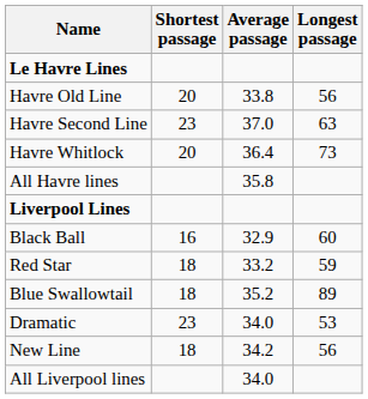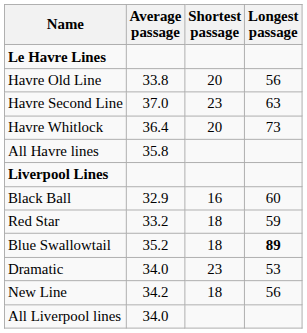 <table Class="wikitable">
 <tr>
 <th>Name</th>
+<th>Average<br>passage</th>
 <th>Shortest<br>passage</th>
-<th>Average<br>passage</th>
 <th>Longest<br>passage</th>
 </tr>
 <tr>
 <td><strong>Le Havre Lines</strong></td>
 <td></td>
 <td></td>
 <td></td>
 </tr>
 <tr>
 <td>Havre Old Line</td>
+<td style="text-align:center;">33.8</td>
 <td style="text-align:center;">20</td>
-<td style="text-align:center;">33.8</td>
 <td style="text-align:center;">56</td>
 </tr>
 <tr>
 <td>Havre Second Line</td>
+<td style="text-align:center;">37.0</td>
 <td style="text-align:center;">23</td>
-<td style="text-align:center;">37.0</td>
 <td style="text-align:center;">63</td>
 </tr>
 <tr>
 <td>Havre Whitlock</td>
+<td style="text-align:center;">36.4</td>
 <td style="text-align:center;">20</td>
-<td style="text-align:center;">36.4</td>
 <td style="text-align:center;">73</td>
 </tr>
 <tr>
 <td>All Havre lines</td>
+<td style="text-align:center;">35.8</td>
 <td></td>
-<td style="text-align:center;">35.8</td>
 <td></td>
 </tr>
 <tr>
 <td><strong>Liverpool Lines</strong></td>
 <td></td>
 <td></td>
 <td></td>
 </tr>
 <tr>
 <td>Black Ball</td>
+<td style="text-align:center;">32.9</td>
 <td style="text-align:center;">16</td>
-<td style="text-align:center;">32.9</td>
 <td style="text-align:center;">60</td>
 </tr>
 <tr>
 <td>Red Star</td>
+<td style="text-align:center;">33.2</td>
 <td style="text-align:center;">18</td>
-<td style="text-align:center;">33.2</td>
 <td style="text-align:center;">59</td>
 </tr>
 <tr>
 <td>Blue Swallowtail</td>
+<td style="text-align:center;">35.2</td>
 <td style="text-align:center;">18</td>
-<td style="text-align:center;">35.2</td>
-<td style="text-align:center;">89</td>
+<td style="text-align:center;"><strong>89</strong></td>
 </tr>
 <tr>
 <td>Dramatic</td>
+<td style="text-align:center;">34.0</td>
 <td style="text-align:center;">23</td>
-<td style="text-align:center;">34.0</td>
 <td style="text-align:center;">53</td>
 </tr>
 <tr>
 <td>New Line</td>
+<td style="text-align:center;">34.2</td>
 <td style="text-align:center;">18</td>
-<td style="text-align:center;">34.2</td>
 <td style="text-align:center;">56</td>
 </tr>
 <tr>
 <td>All Liverpool lines</td>
+<td style="text-align:center;">34.0</td>
 <td></td>
-<td style="text-align:center;">34.0</td>
 <td></td>
 </tr>
 </table>
